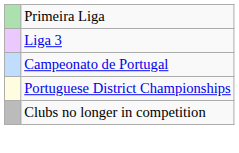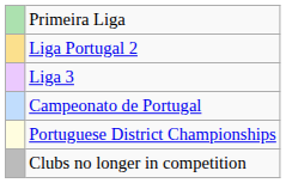 <table class="wikitable" style="text-align:left; font-size:95%;">
 <tr>
 <td style="width:10px; background:#ace1af;"></td>
 <td>Primeira Liga</td>
+</tr>
+<tr>
+<td style="width:10px; background:#fbe08d;"></td>
+<td><a href='#'>Liga Portugal 2</a></td>
 </tr>
 <tr>
 <td style="width:10px; background:#ebc9fe;"></td>
 <td><a href='#'>Liga 3</a></td>
 </tr>
 <tr>
 <td style="width:10px; background:#c1ddfd;"></td>
 <td><a href='#'>Campeonato de Portugal</a></td>
 </tr>
 <tr>
 <td style="width:10px; background:#fffddf;"></td>
 <td><a href='#'>Portuguese District Championships</a></td>
 </tr>
 <tr>
 <td style="width:10px; background:#bbb;"></td>
 <td>Clubs no longer in competition</td>
 </tr>
 </table>
